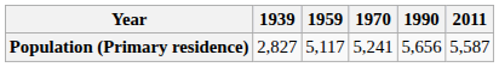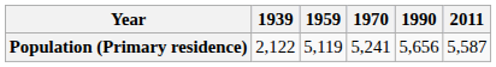 <table class="wikitable" style="text-align:center">
 <tr bgcolor=#BBCCFF>
 <th align="left">Year</th>
 <th>1939</th>
 <th>1959</th>
 <th>1970</th>
 <th>1990</th>
 <th>2011</th>
 </tr>
 <tr>
 <th align="left">Population (Primary residence)</th>
-<td>2,827</td>
-<td>5,117</td>
+<td>2,122</td>
+<td>5,119</td>
 <td>5,241</td>
 <td>5,656</td>
 <td>5,587 </td>
 </tr>
 </table>
